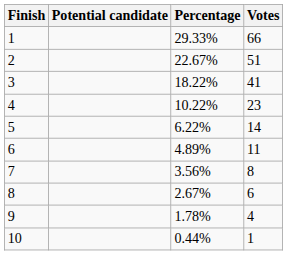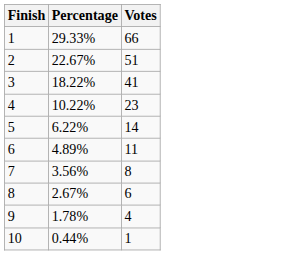 <table class="wikitable sortable">
 <tr>
 <th>Finish</th>
-<th>Potential candidate</th>
 <th>Percentage</th>
 <th>Votes</th>
 </tr>
 <tr>
 <td>1</td>
-<td></td>
 <td>29.33%</td>
 <td>66</td>
 </tr>
 <tr>
 <td>2</td>
-<td></td>
 <td>22.67%</td>
 <td>51</td>
 </tr>
 <tr>
 <td>3</td>
-<td></td>
 <td>18.22%</td>
 <td>41</td>
 </tr>
 <tr>
 <td>4</td>
-<td></td>
 <td>10.22%</td>
 <td>23</td>
 </tr>
 <tr>
 <td>5</td>
-<td></td>
 <td>6.22%</td>
 <td>14</td>
 </tr>
 <tr>
 <td>6</td>
-<td></td>
 <td>4.89%</td>
 <td>11</td>
 </tr>
 <tr>
 <td>7</td>
-<td></td>
 <td>3.56%</td>
 <td>8</td>
 </tr>
 <tr>
 <td>8</td>
-<td></td>
 <td>2.67%</td>
 <td>6</td>
 </tr>
 <tr>
 <td>9</td>
-<td></td>
 <td>1.78%</td>
 <td>4</td>
 </tr>
 <tr>
 <td>10</td>
-<td></td>
 <td>0.44%</td>
 <td>1</td>
 </tr>
 </table>
